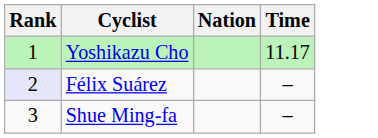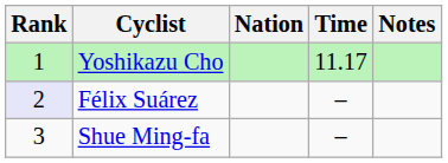 <table class="wikitable sortable" style="text-align:center">
 <tr>
 <th>Rank</th>
 <th>Cyclist</th>
 <th>Nation</th>
 <th>Time</th>
+<th>Notes</th>
 </tr>
 <tr bgcolor=bbf3bb>
 <td>1</td>
 <td align=left data-sort-value="Cho, Yoshikazu"><a href='#'>Yoshikazu Cho</a></td>
 <td align=left></td>
 <td>11.17</td>
+<td></td>
 </tr>
 <tr>
 <td style="background: lavender;">2</td>
 <td align=left data-sort-value="Suárez, Félix"><a href='#'>Félix Suárez</a></td>
 <td align=left></td>
 <td>–</td>
+<td></td>
 </tr>
 <tr>
 <td>3</td>
 <td align=left><a href='#'>Shue Ming-fa</a></td>
 <td align=left></td>
 <td>–</td>
+<td></td>
 </tr>
 </table>
